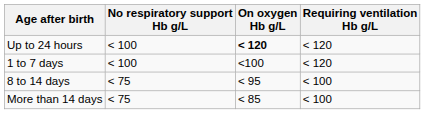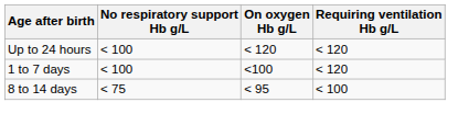 <table class="wikitable">
 <tr>
 <th>Age after birth</th>
 <th>No respiratory support<br>Hb g/L</th>
 <th>On oxygen<br>Hb g/L</th>
 <th>Requiring ventilation<br>Hb g/L</th>
 </tr>
 <tr>
 <td>Up to 24 hours</td>
 <td>< 100</td>
-<td><strong>< 120</strong></td>
+<td>< 120</td>
 <td>< 120</td>
 </tr>
 <tr>
 <td>1 to 7 days</td>
 <td>< 100</td>
 <td><100</td>
 <td>< 120</td>
 </tr>
 <tr>
 <td>8 to 14 days</td>
 <td>< 75</td>
 <td>< 95</td>
 <td>< 100</td>
 </tr>
-<tr>
-<td>More than 14 days</td>
-<td>< 75</td>
-<td>< 85</td>
-<td>< 100</td>
-</tr>
 </table>
